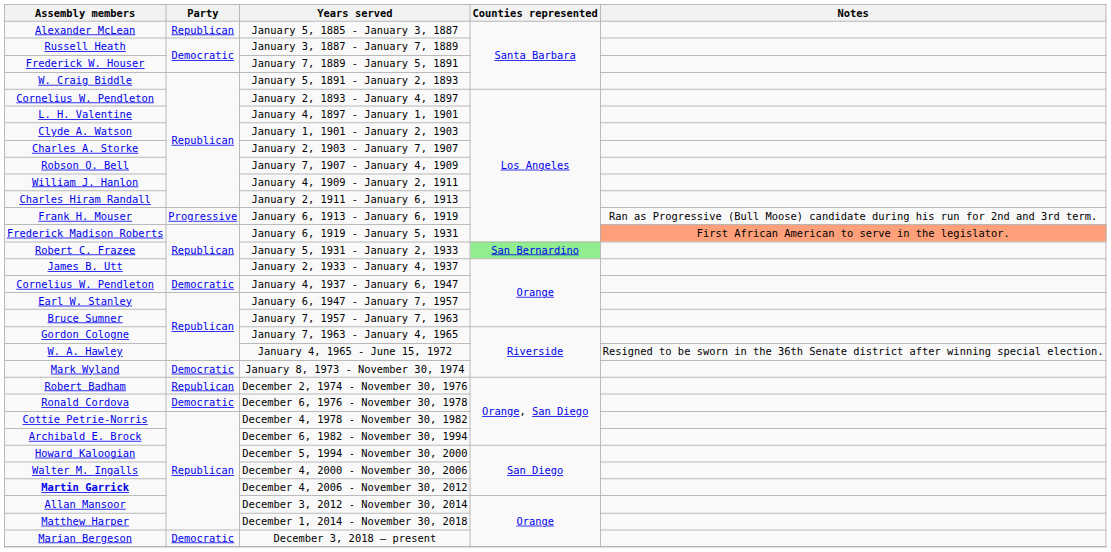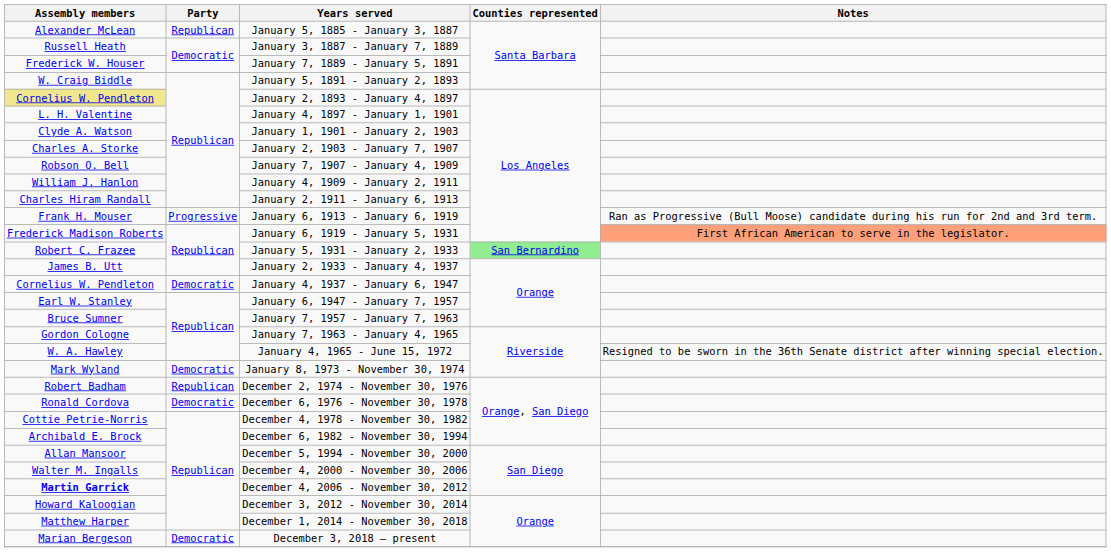 <table class=wikitable style="text-align:center">
 <tr>
 <th>Assembly members</th>
 <th>Party</th>
 <th>Years served</th>
 <th>Counties represented</th>
 <th>Notes</th>
 </tr>
 <tr>
 <td><a href='#'>Alexander McLean</a></td>
 <td><a href='#'>Republican</a></td>
 <td>January 5, 1885 - January 3, 1887</td>
 <td rowspan=4><a href='#'>Santa Barbara</a></td>
 <td></td>
 </tr>
 <tr>
 <td><a href='#'>Russell Heath</a></td>
 <td rowspan=2 ><a href='#'>Democratic</a></td>
 <td>January 3, 1887 - January 7, 1889</td>
 <td></td>
 </tr>
 <tr>
 <td><a href='#'>Frederick W. Houser</a></td>
 <td>January 7, 1889 - January 5, 1891</td>
 <td></td>
 </tr>
 <tr>
 <td><a href='#'>W. Craig Biddle</a></td>
 <td rowspan=9 ><a href='#'>Republican</a></td>
 <td>January 5, 1891 - January 2, 1893</td>
 <td></td>
 </tr>
 <tr>
-<td><a href='#'>Cornelius W. Pendleton</a></td>
+<td style="background: khaki;"><a href='#'>Cornelius W. Pendleton</a></td>
 <td>January 2, 1893 - January 4, 1897</td>
 <td rowspan=10><a href='#'>Los Angeles</a></td>
 <td></td>
 </tr>
 <tr>
 <td><a href='#'>L. H. Valentine</a></td>
 <td>January 4, 1897 - January 1, 1901</td>
 <td></td>
 </tr>
 <tr>
 <td><a href='#'>Clyde A. Watson</a></td>
 <td>January 1, 1901 - January 2, 1903</td>
 <td></td>
 </tr>
 <tr>
 <td><a href='#'>Charles A. Storke</a></td>
 <td>January 2, 1903 - January 7, 1907</td>
 <td></td>
 </tr>
 <tr>
 <td><a href='#'>Robson O. Bell</a></td>
 <td>January 7, 1907 - January 4, 1909</td>
 <td></td>
 </tr>
 <tr>
 <td><a href='#'>William J. Hanlon</a></td>
 <td>January 4, 1909 - January 2, 1911</td>
 <td></td>
 </tr>
 <tr>
 <td><a href='#'>Charles Hiram Randall</a></td>
 <td>January 2, 1911 - January 6, 1913</td>
 <td></td>
 </tr>
 <tr>
 <td rowspan=2><a href='#'>Frank H. Mouser</a></td>
 <td rowspan=2>January 6, 1913 - January 6, 1919</td>
 <td rowspan=2>Ran as Progressive (Bull Moose) candidate during his run for 2nd and 3rd term.</td>
 </tr>
 <tr>
 <td><a href='#'>Progressive</a></td>
 </tr>
 <tr>
 <td><a href='#'>Frederick Madison Roberts</a></td>
 <td rowspan=3 ><a href='#'>Republican</a></td>
 <td>January 6, 1919 - January 5, 1931</td>
 <td style="background: lightsalmon;">First African American to serve in the legislator.</td>
 </tr>
 <tr>
 <td><a href='#'>Robert C. Frazee</a></td>
 <td>January 5, 1931 - January 2, 1933</td>
 <td style="background: lightgreen;"><a href='#'>San Bernardino</a></td>
 <td></td>
 </tr>
 <tr>
 <td><a href='#'>James B. Utt</a></td>
 <td>January 2, 1933 - January 4, 1937</td>
 <td rowspan=4><a href='#'>Orange</a></td>
 <td></td>
 </tr>
 <tr>
 <td><a href='#'>Cornelius W. Pendleton</a></td>
 <td><a href='#'>Democratic</a></td>
 <td>January 4, 1937 - January 6, 1947</td>
 <td></td>
 </tr>
 <tr>
 <td><a href='#'>Earl W. Stanley</a></td>
 <td rowspan=4 ><a href='#'>Republican</a></td>
 <td>January 6, 1947 - January 7, 1957</td>
 <td></td>
 </tr>
 <tr>
 <td><a href='#'>Bruce Sumner</a></td>
 <td>January 7, 1957 - January 7, 1963</td>
 <td></td>
 </tr>
 <tr>
 <td><a href='#'>Gordon Cologne</a></td>
 <td>January 7, 1963 - January 4, 1965</td>
 <td rowspan=3><a href='#'>Riverside</a></td>
 <td></td>
 </tr>
 <tr>
 <td><a href='#'>W. A. Hawley</a></td>
 <td>January 4, 1965 - June 15, 1972</td>
 <td>Resigned to be sworn in the 36th Senate district after winning special election.</td>
 </tr>
 <tr>
 <td><a href='#'>Mark Wyland</a></td>
 <td><a href='#'>Democratic</a></td>
 <td>January 8, 1973 - November 30, 1974</td>
 <td></td>
 </tr>
 <tr>
 <td><a href='#'>Robert Badham</a></td>
 <td><a href='#'>Republican</a></td>
 <td>December 2, 1974 - November 30, 1976</td>
 <td rowspan=4><a href='#'>Orange</a>, <a href='#'>San Diego</a></td>
 <td></td>
 </tr>
 <tr>
 <td><a href='#'>Ronald Cordova</a></td>
 <td><a href='#'>Democratic</a></td>
 <td>December 6, 1976 - November 30, 1978</td>
 <td></td>
 </tr>
 <tr>
 <td><a href='#'>Cottie Petrie-Norris</a></td>
 <td rowspan=7 ><a href='#'>Republican</a></td>
 <td>December 4, 1978 - November 30, 1982</td>
 <td></td>
 </tr>
 <tr>
 <td><a href='#'>Archibald E. Brock</a></td>
 <td>December 6, 1982 - November 30, 1994</td>
 <td></td>
 </tr>
 <tr>
-<td><a href='#'>Howard Kaloogian</a></td>
+<td><a href='#'>Allan Mansoor</a></td>
 <td>December 5, 1994 - November 30, 2000</td>
 <td rowspan=3><a href='#'>San Diego</a></td>
 <td></td>
 </tr>
 <tr>
 <td><a href='#'>Walter M. Ingalls</a></td>
 <td>December 4, 2000 - November 30, 2006</td>
 <td></td>
 </tr>
 <tr>
 <td><strong><a href='#'>Martin Garrick</a></strong></td>
 <td>December 4, 2006 - November 30, 2012</td>
 <td></td>
 </tr>
 <tr>
-<td><a href='#'>Allan Mansoor</a></td>
+<td><a href='#'>Howard Kaloogian</a></td>
 <td>December 3, 2012 - November 30, 2014</td>
 <td rowspan=3><a href='#'>Orange</a></td>
 <td></td>
 </tr>
 <tr>
 <td><a href='#'>Matthew Harper</a></td>
 <td>December 1, 2014 - November 30, 2018</td>
 <td></td>
 </tr>
 <tr>
 <td><a href='#'>Marian Bergeson</a></td>
 <td><a href='#'>Democratic</a></td>
 <td>December 3, 2018 – present</td>
 <td></td>
 </tr>
 <tr>
 </tr>
 </table>
